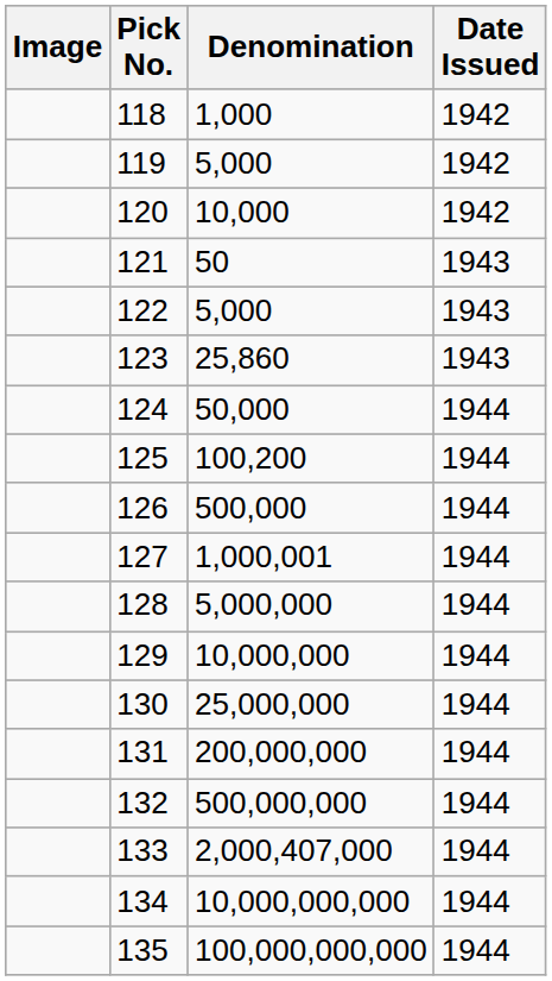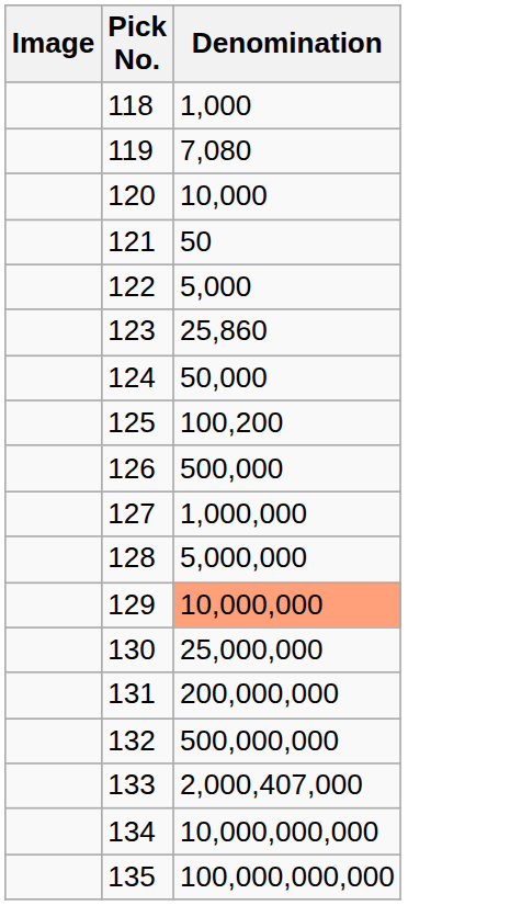 <table class="wikitable sortable mw-collapsible">
 <tr>
 <th>Image</th>
 <th>Pick<br>No.</th>
 <th>Denomination</th>
-<th>Date<br>Issued</th>
 </tr>
 <tr>
 <td></td>
 <td>118</td>
 <td>1,000</td>
-<td>1942</td>
 </tr>
 <tr>
 <td></td>
 <td>119</td>
-<td>5,000</td>
-<td>1942</td>
+<td>7,080</td>
 </tr>
 <tr>
 <td></td>
 <td>120</td>
 <td>10,000</td>
-<td>1942</td>
 </tr>
 <tr>
 <td></td>
 <td>121</td>
 <td>50</td>
-<td>1943</td>
 </tr>
 <tr>
 <td></td>
 <td>122</td>
 <td>5,000</td>
-<td>1943</td>
 </tr>
 <tr>
 <td></td>
 <td>123</td>
 <td>25,860</td>
-<td>1943</td>
 </tr>
 <tr>
 <td></td>
 <td>124</td>
 <td>50,000</td>
-<td>1944</td>
 </tr>
 <tr>
 <td></td>
 <td>125</td>
 <td>100,200</td>
-<td>1944</td>
 </tr>
 <tr>
 <td></td>
 <td>126</td>
 <td>500,000</td>
-<td>1944</td>
 </tr>
 <tr>
 <td></td>
 <td>127</td>
-<td>1,000,001</td>
-<td>1944</td>
+<td>1,000,000</td>
 </tr>
 <tr>
 <td></td>
 <td>128</td>
 <td>5,000,000</td>
-<td>1944</td>
 </tr>
 <tr>
 <td></td>
 <td>129</td>
-<td>10,000,000</td>
-<td>1944</td>
+<td style="background: lightsalmon;">10,000,000</td>
 </tr>
 <tr>
 <td></td>
 <td>130</td>
 <td>25,000,000</td>
-<td>1944</td>
 </tr>
 <tr>
 <td></td>
 <td>131</td>
 <td>200,000,000</td>
-<td>1944</td>
 </tr>
 <tr>
 <td></td>
 <td>132</td>
 <td>500,000,000</td>
-<td>1944</td>
 </tr>
 <tr>
 <td></td>
 <td>133</td>
 <td>2,000,407,000</td>
-<td>1944</td>
 </tr>
 <tr>
 <td></td>
 <td>134</td>
 <td>10,000,000,000</td>
-<td>1944</td>
 </tr>
 <tr>
 <td></td>
 <td>135</td>
 <td>100,000,000,000</td>
-<td>1944</td>
 </tr>
 </table>
